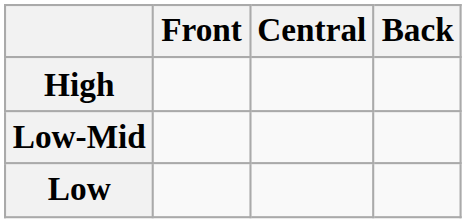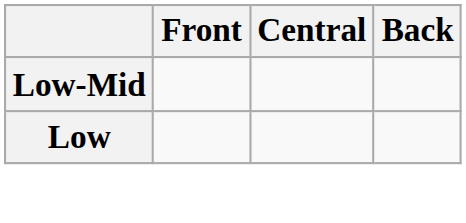 <table class="wikitable" style="text-align:center">
 <tr>
 <th></th>
 <th>Front</th>
 <th>Central</th>
 <th>Back</th>
-</tr>
-<tr>
-<th>High</th>
-<td> </td>
-<td> </td>
-<td> </td>
 </tr>
 <tr>
 <th>Low-Mid</th>
 <td> </td>
 <td> </td>
 <td> </td>
 </tr>
 <tr>
 <th>Low</th>
 <td></td>
 <td> </td>
 <td></td>
 </tr>
 </table>
